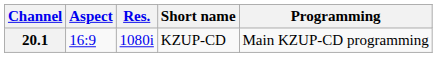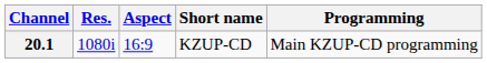 <table class="wikitable">
 <tr>
 <th scope = "col"><a href='#'>Channel</a></th>
+<th scope = "col"><a href='#'>Res.</a></th>
 <th scope = "col"><a href='#'>Aspect</a></th>
-<th scope = "col"><a href='#'>Res.</a></th>
 <th scope = "col">Short name</th>
 <th scope = "col">Programming</th>
 </tr>
 <tr>
 <th scope = "row">20.1</th>
+<td><a href='#'>1080i</a></td>
 <td><a href='#'>16:9</a></td>
-<td><a href='#'>1080i</a></td>
 <td>KZUP-CD</td>
 <td>Main KZUP-CD programming</td>
 </tr>
 </table>
